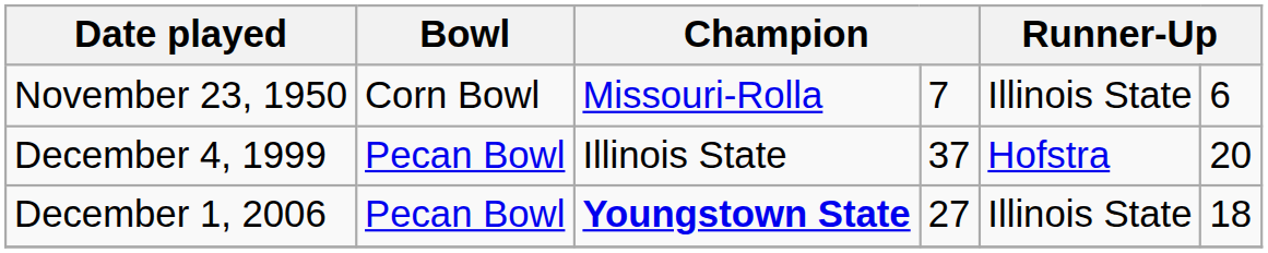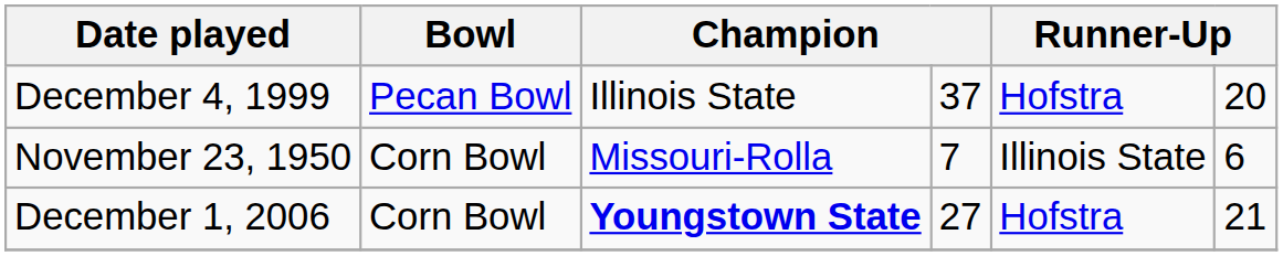 <table class=wikitable>
 <tr>
 <th>Date played</th>
 <th>Bowl</th>
 <th colspan="2">Champion</th>
 <th colspan="2">Runner-Up</th>
+</tr>
+<tr>
+<td>December 4, 1999</td>
+<td><a href='#'>Pecan Bowl</a></td>
+<td>Illinois State</td>
+<td>37</td>
+<td><a href='#'>Hofstra</a></td>
+<td>20</td>
 </tr>
 <tr>
 <td>November 23, 1950</td>
 <td>Corn Bowl</td>
 <td><a href='#'>Missouri-Rolla</a></td>
 <td>7</td>
 <td>Illinois State</td>
 <td>6</td>
 </tr>
 <tr>
-<td>December 4, 1999</td>
-<td><a href='#'>Pecan Bowl</a></td>
-<td>Illinois State</td>
-<td>37</td>
-<td><a href='#'>Hofstra</a></td>
-<td>20</td>
-</tr>
-<tr>
 <td>December 1, 2006</td>
-<td><a href='#'>Pecan Bowl</a></td>
+<td>Corn Bowl</td>
 <td><strong><a href='#'>Youngstown State</a></strong></td>
 <td>27</td>
-<td>Illinois State</td>
-<td>18</td>
+<td><a href='#'>Hofstra</a></td>
+<td>21</td>
 </tr>
 <tr>
 </tr>
 </table>
